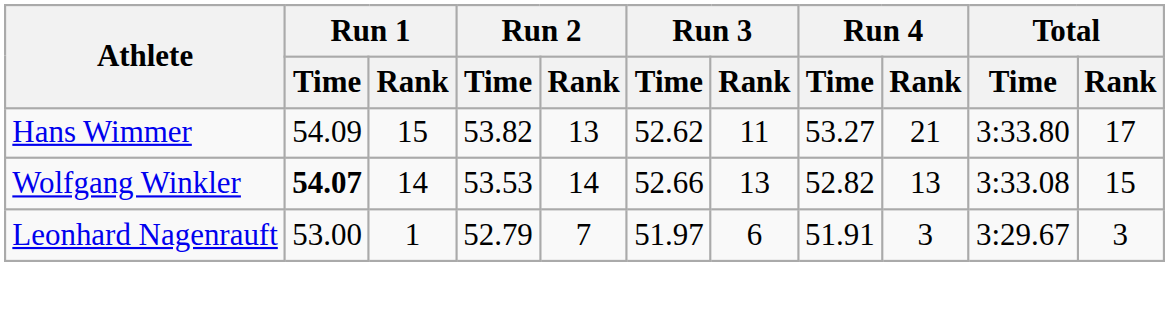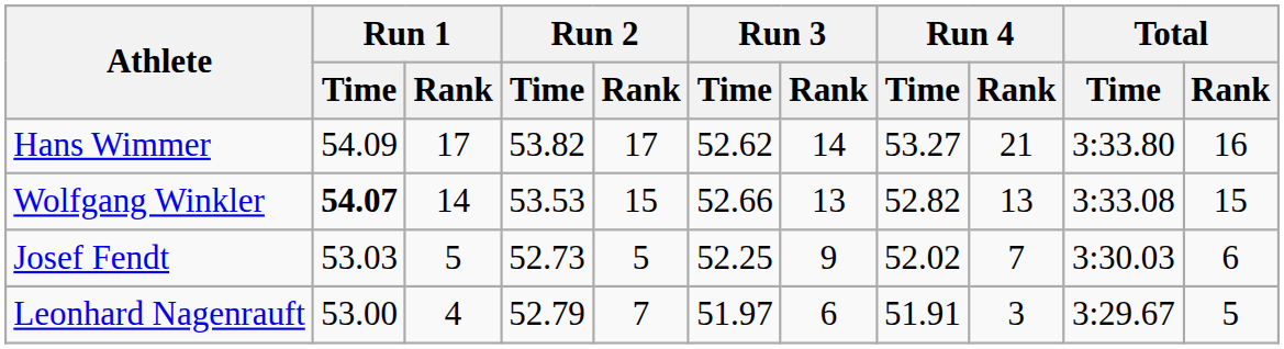 <table class="wikitable" border="1" style="font-size:90%">
 <tr>
 <th rowspan="2">Athlete</th>
 <th colspan="2">Run 1</th>
 <th colspan="2">Run 2</th>
 <th colspan="2">Run 3</th>
 <th colspan="2">Run 4</th>
 <th colspan="2">Total</th>
 </tr>
 <tr>
 <th>Time</th>
 <th>Rank</th>
 <th>Time</th>
 <th>Rank</th>
 <th>Time</th>
 <th>Rank</th>
 <th>Time</th>
 <th>Rank</th>
 <th>Time</th>
 <th>Rank</th>
 </tr>
 <tr>
 <td><a href='#'>Hans Wimmer</a></td>
 <td align="center">54.09</td>
-<td align="center">15</td>
+<td align="center">17</td>
 <td align="center">53.82</td>
-<td align="center">13</td>
+<td align="center">17</td>
 <td align="center">52.62</td>
-<td align="center">11</td>
+<td align="center">14</td>
 <td align="center">53.27</td>
 <td align="center">21</td>
 <td align="center">3:33.80</td>
-<td align="center">17</td>
+<td align="center">16</td>
 </tr>
 <tr>
 <td><a href='#'>Wolfgang Winkler</a></td>
 <td align="center"><strong>54.07</strong></td>
 <td align="center">14</td>
 <td align="center">53.53</td>
-<td align="center">14</td>
+<td align="center">15</td>
 <td align="center">52.66</td>
 <td align="center">13</td>
 <td align="center">52.82</td>
 <td align="center">13</td>
 <td align="center">3:33.08</td>
 <td align="center">15</td>
 </tr>
 <tr>
+<td><a href='#'>Josef Fendt</a></td>
+<td align="center">53.03</td>
+<td align="center">5</td>
+<td align="center">52.73</td>
+<td align="center">5</td>
+<td align="center">52.25</td>
+<td align="center">9</td>
+<td align="center">52.02</td>
+<td align="center">7</td>
+<td align="center">3:30.03</td>
+<td align="center">6</td>
+</tr>
+<tr>
 <td><a href='#'>Leonhard Nagenrauft</a></td>
 <td align="center">53.00</td>
-<td align="center">1</td>
+<td align="center">4</td>
 <td align="center">52.79</td>
 <td align="center">7</td>
 <td align="center">51.97</td>
 <td align="center">6</td>
 <td align="center">51.91</td>
 <td align="center">3</td>
 <td align="center">3:29.67</td>
-<td align="center">3</td>
+<td align="center">5</td>
 </tr>
 </table>
